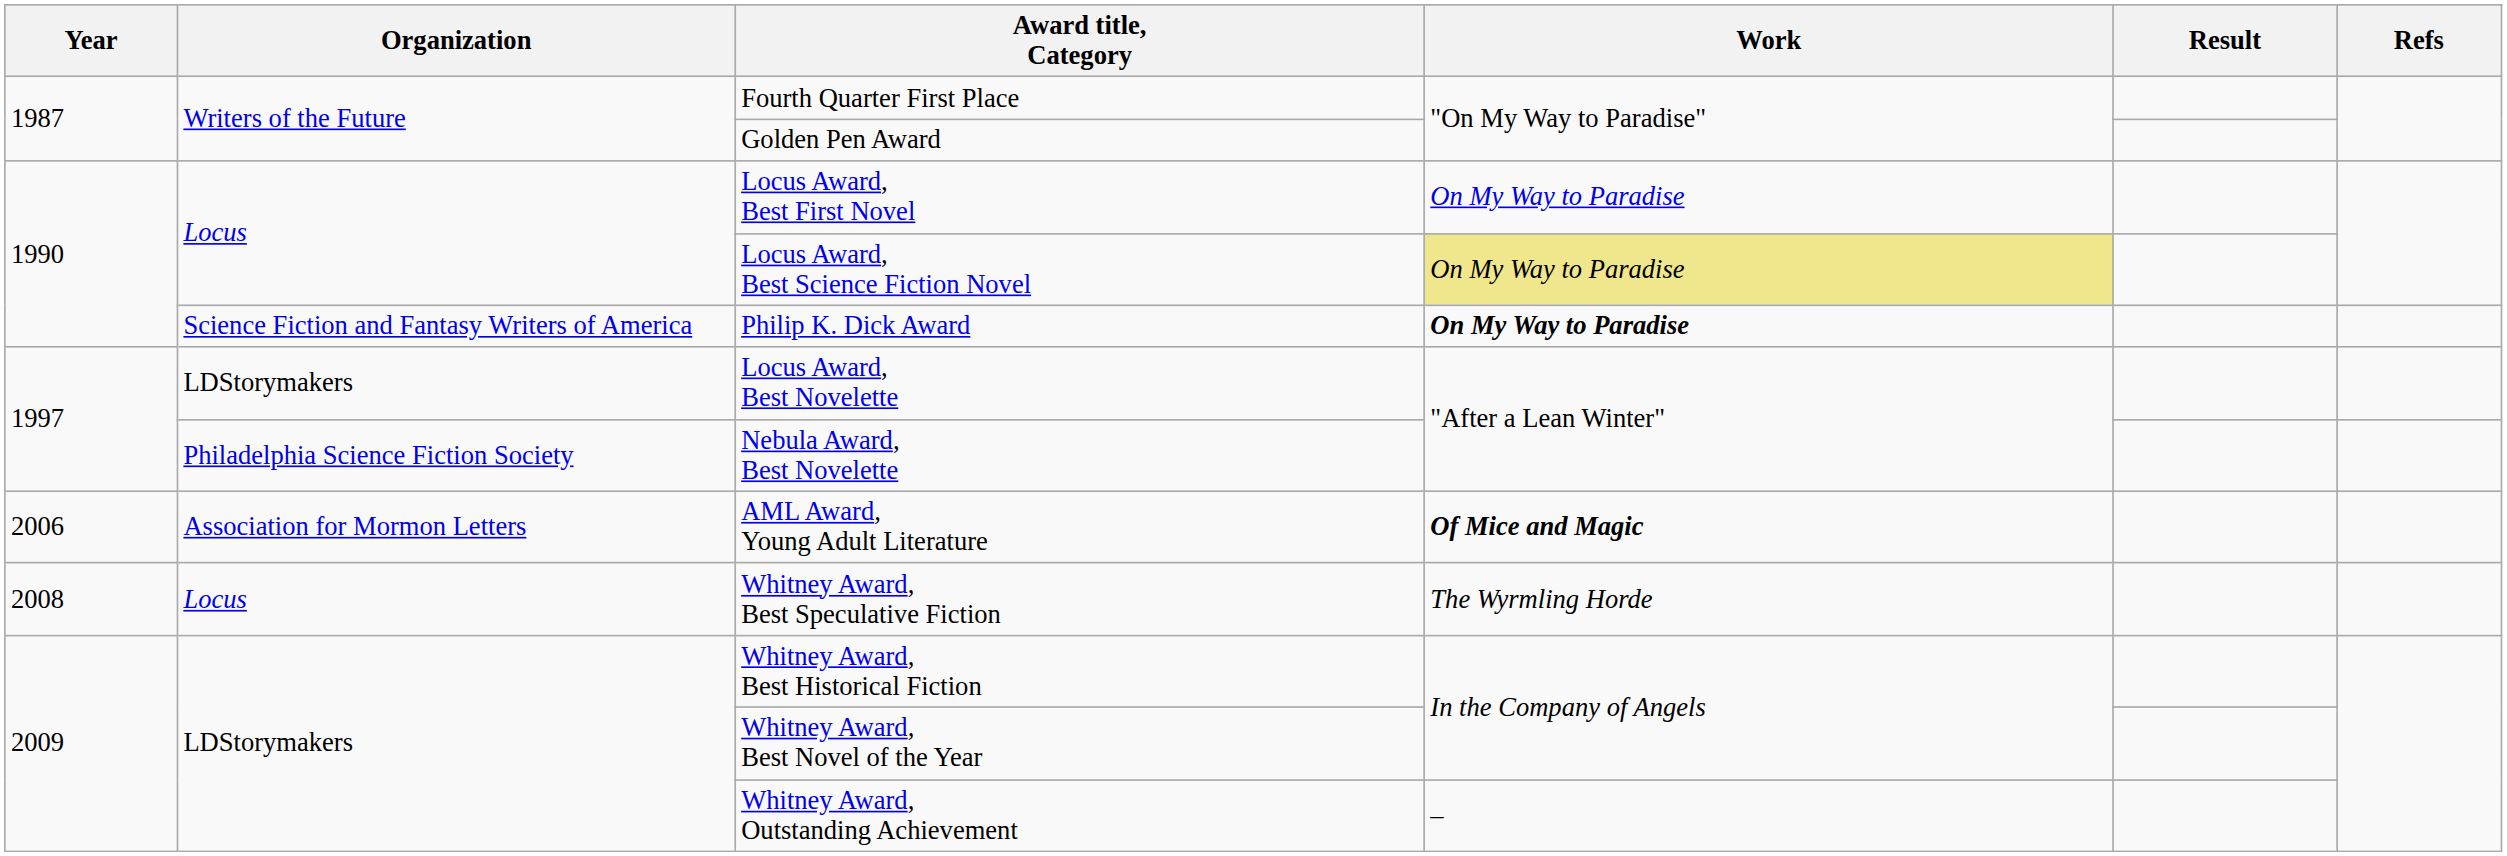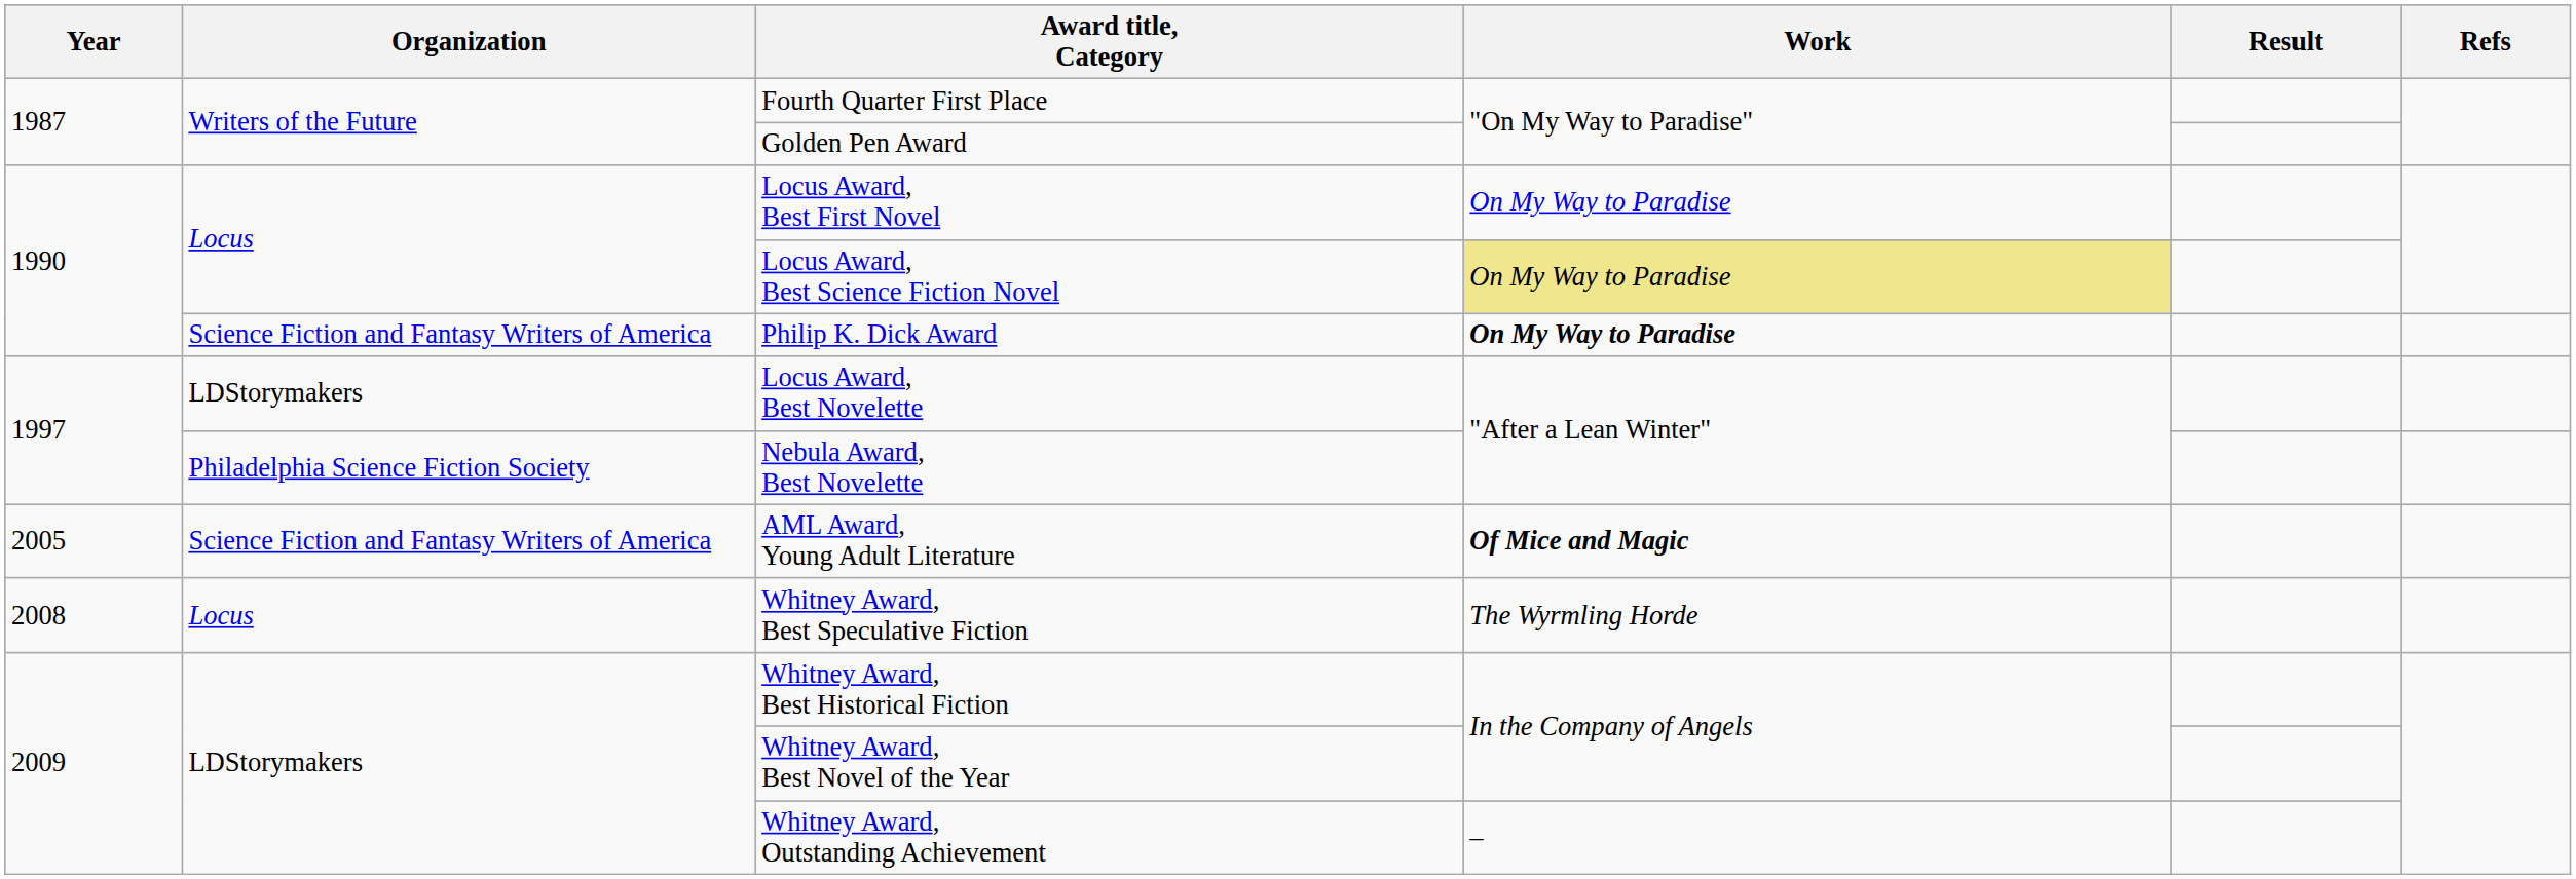 <table class="wikitable" style="width:95%;" cellpadding="5">
 <tr>
 <th scope="col" style="width:30px;">Year</th>
 <th scope="col" style="width:120px;">Organization</th>
 <th scope="col" style="width:150px;">Award title,<br>Category</th>
 <th scope="col" style="width:150px;">Work</th>
 <th scope="col" style="width:10px;">Result</th>
 <th scope="col" style="width:10px;">Refs<br></th>
 </tr>
 <tr>
 <td rowspan="2">1987</td>
 <td rowspan="2"><a href='#'>Writers of the Future</a></td>
 <td>Fourth Quarter First Place</td>
 <td rowspan="2">"On My Way to Paradise"</td>
 <td></td>
 <td rowspan="2"></td>
 </tr>
 <tr>
 <td>Golden Pen Award</td>
 <td></td>
 </tr>
 <tr>
 <td rowspan="3">1990</td>
 <td rowspan="2"><em><a href='#'>Locus</a></em></td>
 <td><a href='#'>Locus Award</a>,<br><a href='#'>Best First Novel</a></td>
 <td><em><a href='#'>On My Way to Paradise</a></em></td>
 <td></td>
 <td rowspan="2"></td>
 </tr>
 <tr>
 <td><a href='#'>Locus Award</a>,<br><a href='#'>Best Science Fiction Novel</a></td>
 <td style="background: khaki;"><em>On My Way to Paradise</em></td>
 <td></td>
 </tr>
 <tr>
 <td><a href='#'>Science Fiction and Fantasy Writers of America</a></td>
 <td><a href='#'>Philip K. Dick Award</a></td>
 <td><strong><em>On My Way to Paradise</em></strong></td>
 <td></td>
 <td></td>
 </tr>
 <tr>
 <td rowspan="2">1997</td>
 <td>LDStorymakers</td>
 <td><a href='#'>Locus Award</a>,<br><a href='#'>Best Novelette</a></td>
 <td rowspan="2">"After a Lean Winter"</td>
 <td></td>
 <td></td>
 </tr>
 <tr>
 <td><a href='#'>Philadelphia Science Fiction Society</a></td>
 <td><a href='#'>Nebula Award</a>,<br><a href='#'>Best Novelette</a></td>
 <td></td>
 <td></td>
 </tr>
 <tr>
-<td>2006</td>
-<td><a href='#'>Association for Mormon Letters</a></td>
+<td>2005</td>
+<td><a href='#'>Science Fiction and Fantasy Writers of America</a></td>
 <td><a href='#'>AML Award</a>,<br>Young Adult Literature</td>
 <td><strong><em>Of Mice and Magic</em></strong></td>
 <td></td>
 <td></td>
 </tr>
 <tr>
 <td>2008</td>
 <td><em><a href='#'>Locus</a></em></td>
 <td><a href='#'>Whitney Award</a>,<br>Best Speculative Fiction</td>
 <td><em>The Wyrmling Horde</em></td>
 <td></td>
 <td></td>
 </tr>
 <tr>
 <td rowspan="3">2009</td>
 <td rowspan="3">LDStorymakers</td>
 <td><a href='#'>Whitney Award</a>,<br>Best Historical Fiction</td>
 <td rowspan="2"><em>In the Company of Angels</em></td>
 <td></td>
 <td rowspan="3"></td>
 </tr>
 <tr>
 <td><a href='#'>Whitney Award</a>,<br>Best Novel of the Year</td>
 <td></td>
 </tr>
 <tr>
 <td><a href='#'>Whitney Award</a>,<br>Outstanding Achievement</td>
 <td>–</td>
 <td></td>
 </tr>
 </table>
